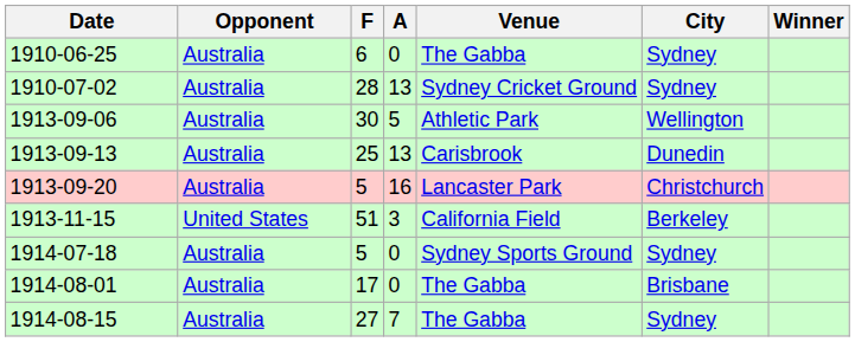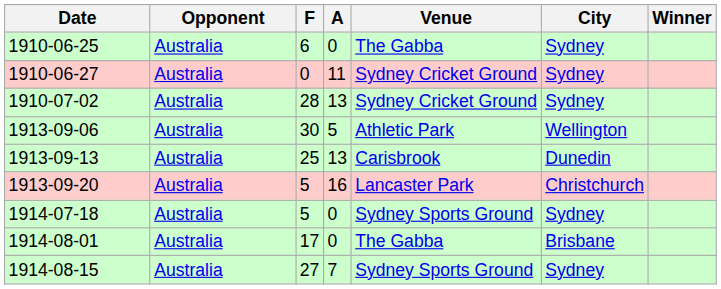 <table class="wikitable sortable">
 <tr>
 <th width="125">Date</th>
 <th width="125">Opponent</th>
 <th>F</th>
 <th>A</th>
 <th>Venue</th>
 <th>City</th>
 <th>Winner</th>
 </tr>
 <tr bgcolor="#CCFFCC">
 <td>1910-06-25</td>
 <td><a href='#'>Australia</a></td>
 <td>6</td>
 <td>0</td>
 <td><a href='#'>The Gabba</a></td>
+<td><a href='#'>Sydney</a></td>
+<td></td>
+</tr>
+<tr bgcolor="#FFCCCC">
+<td>1910-06-27</td>
+<td><a href='#'>Australia</a></td>
+<td>0</td>
+<td>11</td>
+<td><a href='#'>Sydney Cricket Ground</a></td>
 <td><a href='#'>Sydney</a></td>
 <td></td>
 </tr>
 <tr bgcolor="#CCFFCC">
 <td>1910-07-02</td>
 <td><a href='#'>Australia</a></td>
 <td>28</td>
 <td>13</td>
 <td><a href='#'>Sydney Cricket Ground</a></td>
 <td><a href='#'>Sydney</a></td>
 <td></td>
 </tr>
 <tr bgcolor="#CCFFCC">
 <td>1913-09-06</td>
 <td><a href='#'>Australia</a></td>
 <td>30</td>
 <td>5</td>
 <td><a href='#'>Athletic Park</a></td>
 <td><a href='#'>Wellington</a></td>
 <td></td>
 </tr>
 <tr bgcolor="#CCFFCC">
 <td>1913-09-13</td>
 <td><a href='#'>Australia</a></td>
 <td>25</td>
 <td>13</td>
 <td><a href='#'>Carisbrook</a></td>
 <td><a href='#'>Dunedin</a></td>
 <td></td>
 </tr>
 <tr bgcolor="#FFCCCC">
 <td>1913-09-20</td>
 <td><a href='#'>Australia</a></td>
 <td>5</td>
 <td>16</td>
 <td><a href='#'>Lancaster Park</a></td>
 <td><a href='#'>Christchurch</a></td>
 <td></td>
 </tr>
 <tr bgcolor="#CCFFCC">
-<td>1913-11-15</td>
-<td><a href='#'>United States</a></td>
-<td>51</td>
-<td>3</td>
-<td><a href='#'>California Field</a></td>
-<td><a href='#'>Berkeley</a></td>
-<td></td>
-</tr>
-<tr bgcolor="#CCFFCC">
 <td>1914-07-18</td>
 <td><a href='#'>Australia</a></td>
 <td>5</td>
 <td>0</td>
 <td><a href='#'>Sydney Sports Ground</a></td>
 <td><a href='#'>Sydney</a></td>
 <td></td>
 </tr>
 <tr bgcolor="#CCFFCC">
 <td>1914-08-01</td>
 <td><a href='#'>Australia</a></td>
 <td>17</td>
 <td>0</td>
 <td><a href='#'>The Gabba</a></td>
 <td><a href='#'>Brisbane</a></td>
 <td></td>
 </tr>
 <tr bgcolor="#CCFFCC">
 <td>1914-08-15</td>
 <td><a href='#'>Australia</a></td>
 <td>27</td>
 <td>7</td>
-<td><a href='#'>The Gabba</a></td>
+<td><a href='#'>Sydney Sports Ground</a></td>
 <td><a href='#'>Sydney</a></td>
 <td></td>
 </tr>
 </table>
